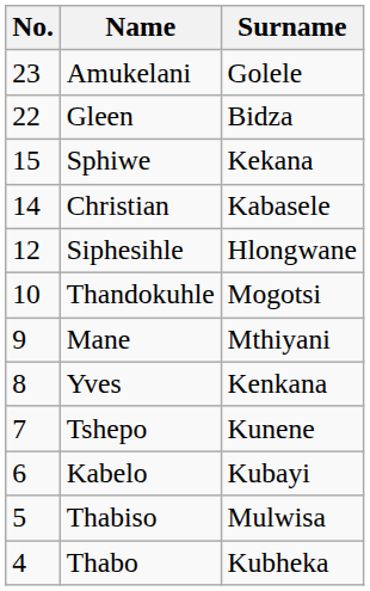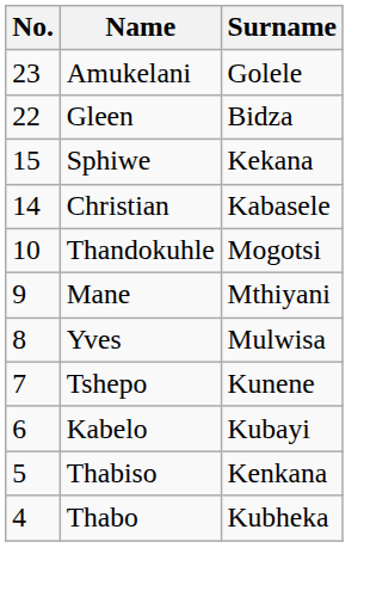 <table class="wikitable">
 <tr>
 <th>No.</th>
 <th>Name</th>
 <th>Surname</th>
 </tr>
 <tr>
 <td>23</td>
 <td>Amukelani</td>
 <td>Golele</td>
 </tr>
 <tr>
 <td>22</td>
 <td>Gleen</td>
 <td>Bidza</td>
 </tr>
 <tr>
 <td>15</td>
 <td>Sphiwe</td>
 <td>Kekana</td>
 </tr>
 <tr>
 <td>14</td>
 <td>Christian</td>
 <td>Kabasele</td>
 </tr>
 <tr>
-<td>12</td>
-<td>Siphesihle</td>
-<td>Hlongwane</td>
-</tr>
-<tr>
 <td>10</td>
 <td>Thandokuhle</td>
 <td>Mogotsi</td>
 </tr>
 <tr>
 <td>9</td>
 <td>Mane</td>
 <td>Mthiyani</td>
 </tr>
 <tr>
 <td>8</td>
 <td>Yves</td>
-<td>Kenkana</td>
+<td>Mulwisa</td>
 </tr>
 <tr>
 <td>7</td>
 <td>Tshepo</td>
 <td>Kunene</td>
 </tr>
 <tr>
 <td>6</td>
 <td>Kabelo</td>
 <td>Kubayi</td>
 </tr>
 <tr>
 <td>5</td>
 <td>Thabiso</td>
-<td>Mulwisa</td>
+<td>Kenkana</td>
 </tr>
 <tr>
 <td>4</td>
 <td>Thabo</td>
 <td>Kubheka</td>
 </tr>
 </table>
